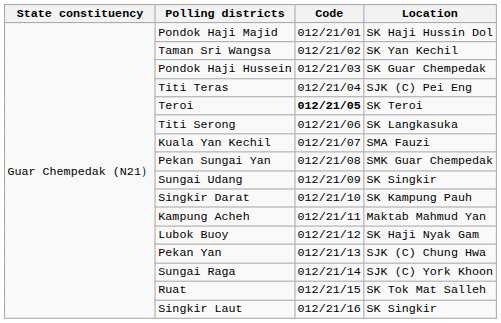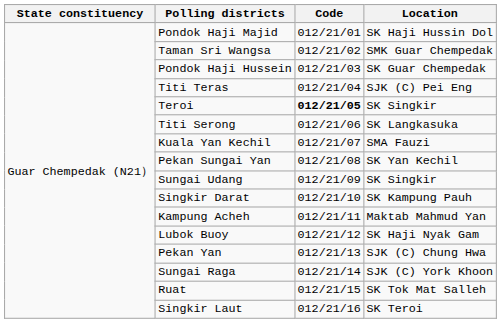 <table class="wikitable sortable mw-collapsible" style="white-space:nowrap;font-size:85%">
 <tr>
 <th>State constituency</th>
 <th>Polling districts</th>
 <th>Code</th>
 <th>Location</th>
 </tr>
 <tr>
 <td rowspan="16">Guar Chempedak (N21）</td>
 <td>Pondok Haji Majid</td>
 <td>012/21/01</td>
 <td>SK Haji Hussin Dol</td>
 </tr>
 <tr>
 <td>Taman Sri Wangsa</td>
 <td>012/21/02</td>
-<td>SK Yan Kechil</td>
+<td>SMK Guar Chempedak</td>
 </tr>
 <tr>
 <td>Pondok Haji Hussein</td>
 <td>012/21/03</td>
 <td>SK Guar Chempedak</td>
 </tr>
 <tr>
 <td>Titi Teras</td>
 <td>012/21/04</td>
 <td>SJK (C) Pei Eng</td>
 </tr>
 <tr>
 <td>Teroi</td>
 <td><strong>012/21/05</strong></td>
-<td>SK Teroi</td>
+<td>SK Singkir</td>
 </tr>
 <tr>
 <td>Titi Serong</td>
 <td>012/21/06</td>
 <td>SK Langkasuka</td>
 </tr>
 <tr>
 <td>Kuala Yan Kechil</td>
 <td>012/21/07</td>
 <td>SMA Fauzi</td>
 </tr>
 <tr>
 <td>Pekan Sungai Yan</td>
 <td>012/21/08</td>
-<td>SMK Guar Chempedak</td>
+<td>SK Yan Kechil</td>
 </tr>
 <tr>
 <td>Sungai Udang</td>
 <td>012/21/09</td>
 <td>SK Singkir</td>
 </tr>
 <tr>
 <td>Singkir Darat</td>
 <td>012/21/10</td>
 <td>SK Kampung Pauh</td>
 </tr>
 <tr>
 <td>Kampung Acheh</td>
 <td>012/21/11</td>
 <td>Maktab Mahmud Yan</td>
 </tr>
 <tr>
 <td>Lubok Buoy</td>
 <td>012/21/12</td>
 <td>SK Haji Nyak Gam</td>
 </tr>
 <tr>
 <td>Pekan Yan</td>
 <td>012/21/13</td>
 <td>SJK (C) Chung Hwa</td>
 </tr>
 <tr>
 <td>Sungai Raga</td>
 <td>012/21/14</td>
 <td>SJK (C) York Khoon</td>
 </tr>
 <tr>
 <td>Ruat</td>
 <td>012/21/15</td>
 <td>SK Tok Mat Salleh</td>
 </tr>
 <tr>
 <td>Singkir Laut</td>
 <td>012/21/16</td>
-<td>SK Singkir</td>
+<td>SK Teroi</td>
 </tr>
 </table>
